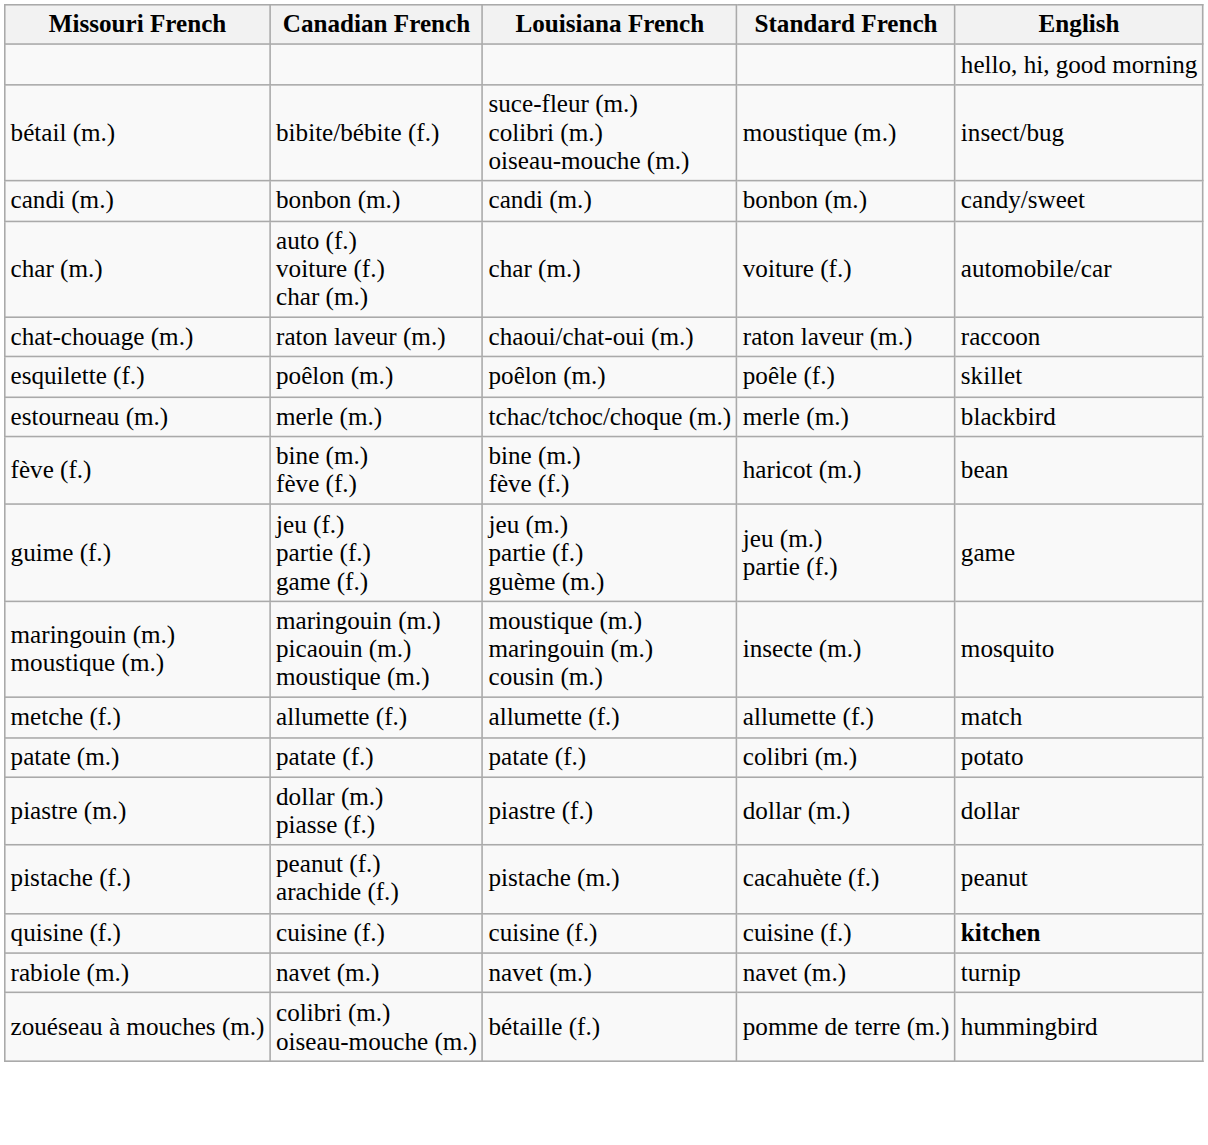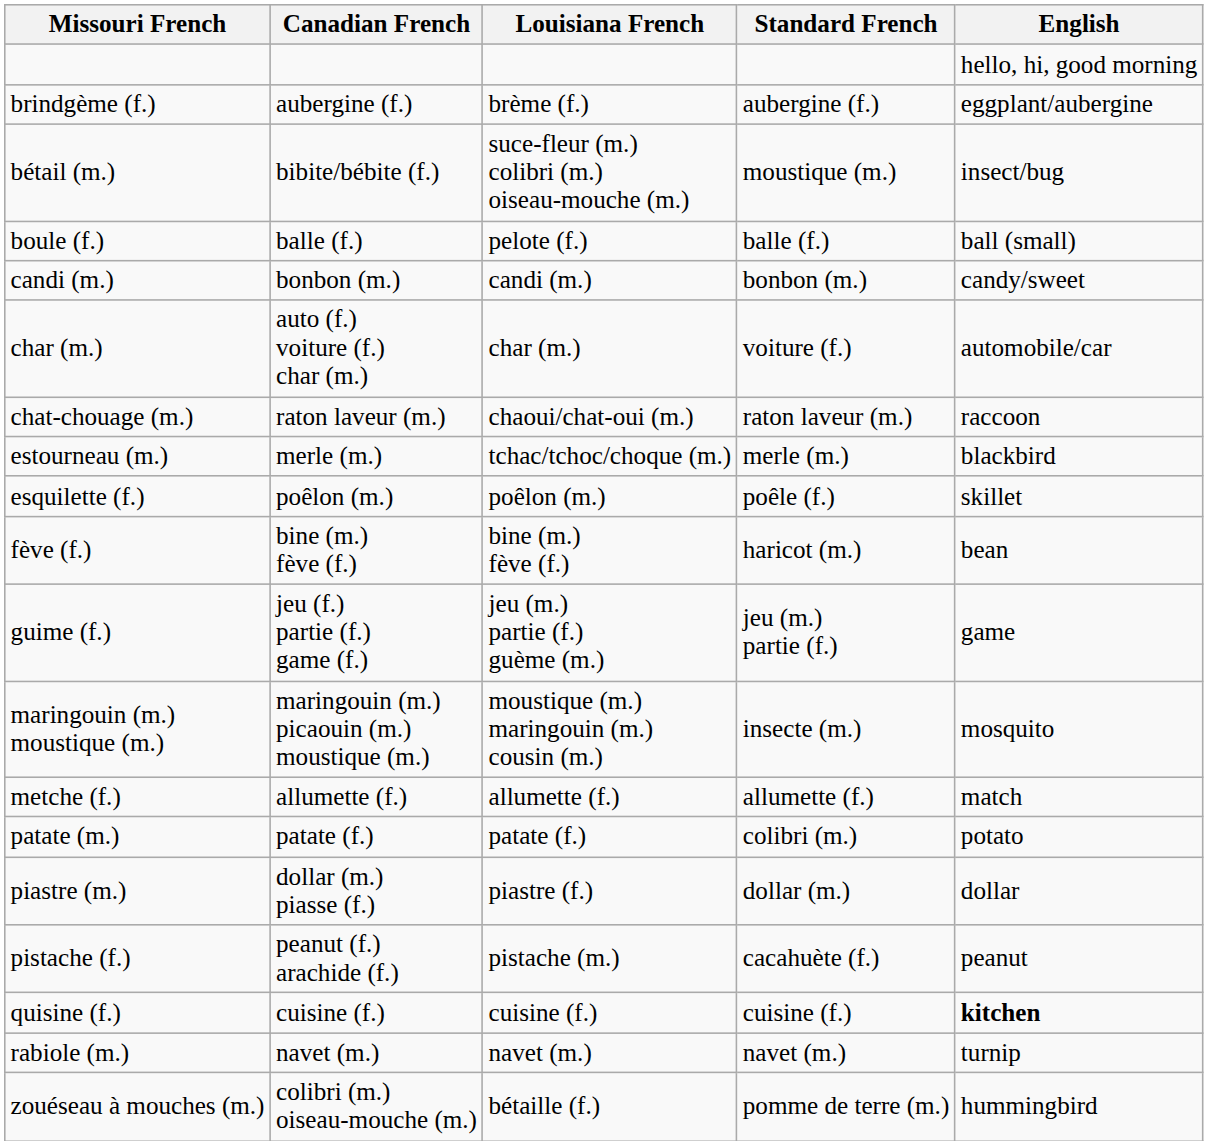 <table class="wikitable sortable">
 <tr>
 <th scope="col">Missouri French</th>
 <th scope="col">Canadian French</th>
 <th scope="col">Louisiana French</th>
 <th scope="col">Standard French</th>
 <th scope="col">English</th>
 </tr>
 <tr>
 <td></td>
 <td></td>
 <td></td>
 <td></td>
 <td>hello, hi, good morning</td>
 </tr>
 <tr>
+<td>brindgème (f.)</td>
+<td>aubergine (f.)</td>
+<td>brème (f.)</td>
+<td>aubergine (f.)</td>
+<td>eggplant/aubergine</td>
+</tr>
+<tr>
 <td>bétail (m.)</td>
 <td>bibite/bébite (f.)</td>
 <td>suce-fleur (m.)<br>colibri (m.)<br>oiseau-mouche (m.)</td>
 <td>moustique (m.)</td>
 <td>insect/bug</td>
+</tr>
+<tr>
+<td>boule (f.)</td>
+<td>balle (f.)</td>
+<td>pelote (f.)</td>
+<td>balle (f.)</td>
+<td>ball (small)</td>
 </tr>
 <tr>
 <td>candi (m.)</td>
 <td>bonbon (m.)</td>
 <td>candi (m.)</td>
 <td>bonbon (m.)</td>
 <td>candy/sweet</td>
 </tr>
 <tr>
 <td>char (m.)</td>
 <td>auto (f.)<br>voiture (f.)<br>char (m.)</td>
 <td>char (m.)</td>
 <td>voiture (f.)</td>
 <td>automobile/car</td>
 </tr>
 <tr>
 <td>chat-chouage (m.)</td>
 <td>raton laveur (m.)</td>
 <td>chaoui/chat-oui (m.)</td>
 <td>raton laveur (m.)</td>
 <td>raccoon</td>
 </tr>
 <tr>
+<td>estourneau (m.)</td>
+<td>merle (m.)</td>
+<td>tchac/tchoc/choque (m.)</td>
+<td>merle (m.)</td>
+<td>blackbird</td>
+</tr>
+<tr>
 <td>esquilette (f.)</td>
 <td>poêlon (m.)</td>
 <td>poêlon (m.)</td>
 <td>poêle (f.)</td>
 <td>skillet</td>
-</tr>
-<tr>
-<td>estourneau (m.)</td>
-<td>merle (m.)</td>
-<td>tchac/tchoc/choque (m.)</td>
-<td>merle (m.)</td>
-<td>blackbird</td>
 </tr>
 <tr>
 <td>fève (f.)</td>
 <td>bine (m.)<br>fève (f.)</td>
 <td>bine (m.)<br>fève (f.)</td>
 <td>haricot (m.)</td>
 <td>bean</td>
 </tr>
 <tr>
 <td>guime (f.)</td>
 <td>jeu (f.)<br>partie (f.)<br>game (f.)</td>
 <td>jeu (m.)<br>partie (f.)<br>guème (m.)</td>
 <td>jeu (m.)<br>partie (f.)</td>
 <td>game</td>
 </tr>
 <tr>
 <td>maringouin (m.)<br>moustique (m.)</td>
 <td>maringouin (m.)<br>picaouin (m.)<br>moustique (m.)</td>
 <td>moustique (m.)<br>maringouin (m.)<br>cousin (m.)</td>
 <td>insecte (m.)</td>
 <td>mosquito</td>
 </tr>
 <tr>
 <td>metche (f.)</td>
 <td>allumette (f.)</td>
 <td>allumette (f.)</td>
 <td>allumette (f.)</td>
 <td>match</td>
 </tr>
 <tr>
 <td>patate (m.)</td>
 <td>patate (f.)</td>
 <td>patate (f.)</td>
 <td>colibri (m.)</td>
 <td>potato</td>
 </tr>
 <tr>
 <td>piastre (m.)</td>
 <td>dollar (m.)<br>piasse (f.)</td>
 <td>piastre (f.)</td>
 <td>dollar (m.)</td>
 <td>dollar</td>
 </tr>
 <tr>
 <td>pistache (f.)</td>
 <td>peanut (f.)<br>arachide (f.)</td>
 <td>pistache (m.)</td>
 <td>cacahuète (f.)</td>
 <td>peanut</td>
 </tr>
 <tr>
 <td>quisine (f.)</td>
 <td>cuisine (f.)</td>
 <td>cuisine (f.)</td>
 <td>cuisine (f.)</td>
 <td><strong>kitchen</strong></td>
 </tr>
 <tr>
 <td>rabiole (m.)</td>
 <td>navet (m.)</td>
 <td>navet (m.)</td>
 <td>navet (m.)</td>
 <td>turnip</td>
 </tr>
 <tr>
 <td>zouéseau à mouches (m.)</td>
 <td>colibri (m.)<br>oiseau-mouche (m.)</td>
 <td>bétaille (f.)</td>
 <td>pomme de terre (m.)</td>
 <td>hummingbird</td>
 </tr>
 <tr>
 </tr>
 </table>
